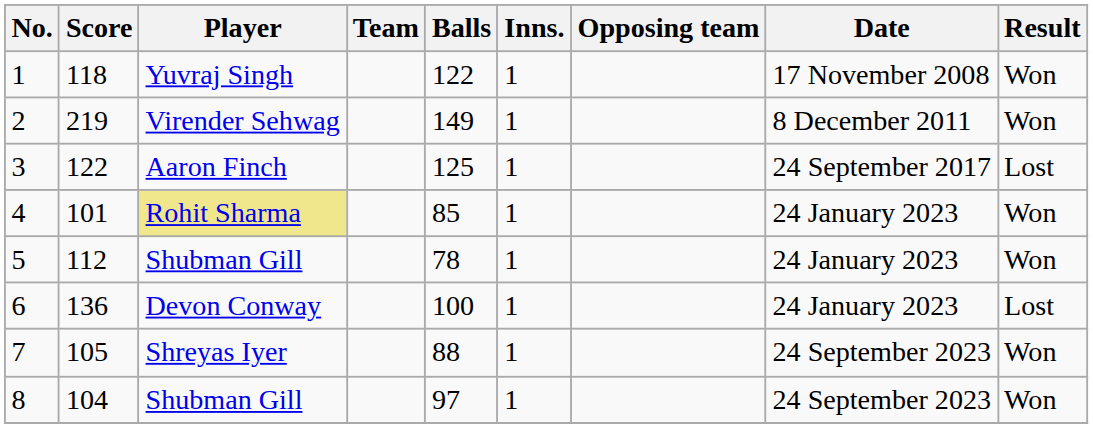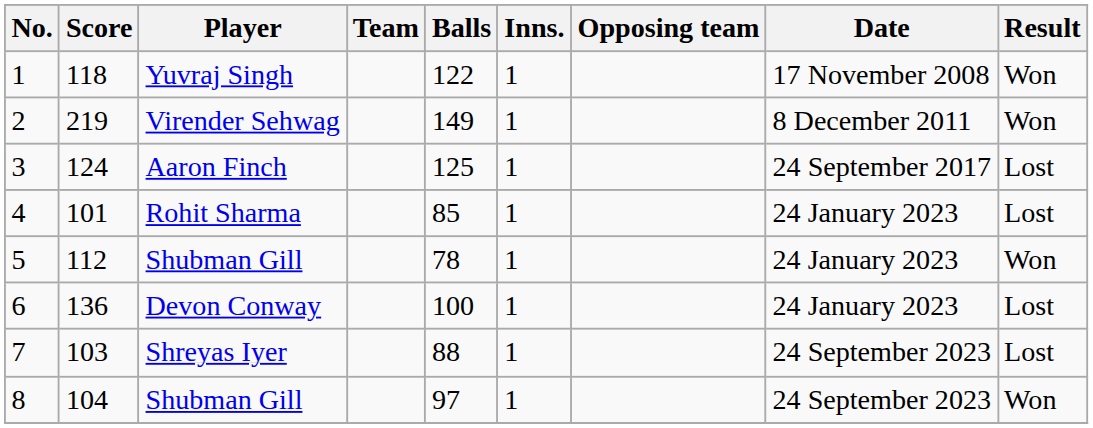 <table class="wikitable sortable" style="font-size:95%">
 <tr>
 <th>No.</th>
 <th>Score</th>
 <th>Player</th>
 <th>Team</th>
 <th>Balls</th>
 <th>Inns.</th>
 <th>Opposing team</th>
 <th>Date</th>
 <th>Result</th>
 </tr>
 <tr>
 <td>1</td>
 <td>118</td>
 <td><a href='#'>Yuvraj Singh</a></td>
 <td></td>
 <td>122</td>
 <td>1</td>
 <td></td>
 <td>17 November 2008</td>
 <td>Won</td>
 </tr>
 <tr>
 <td>2</td>
 <td>219</td>
 <td><a href='#'>Virender Sehwag</a></td>
 <td></td>
 <td>149</td>
 <td>1</td>
 <td></td>
 <td>8 December 2011</td>
 <td>Won</td>
 </tr>
 <tr>
 <td>3</td>
-<td>122</td>
+<td>124</td>
 <td><a href='#'>Aaron Finch</a></td>
 <td></td>
 <td>125</td>
 <td>1</td>
 <td></td>
 <td>24 September 2017</td>
 <td>Lost</td>
 </tr>
 <tr>
 <td>4</td>
 <td>101</td>
-<td style="background: khaki;"><a href='#'>Rohit Sharma</a></td>
+<td><a href='#'>Rohit Sharma</a></td>
 <td></td>
 <td>85</td>
 <td>1</td>
 <td></td>
 <td>24 January 2023</td>
-<td>Won</td>
+<td>Lost</td>
 </tr>
 <tr>
 <td>5</td>
 <td>112</td>
 <td><a href='#'>Shubman Gill</a></td>
 <td></td>
 <td>78</td>
 <td>1</td>
 <td></td>
 <td>24 January 2023</td>
 <td>Won</td>
 </tr>
 <tr>
 <td>6</td>
 <td>136</td>
 <td><a href='#'>Devon Conway</a></td>
 <td></td>
 <td>100</td>
 <td>1</td>
 <td></td>
 <td>24 January 2023</td>
 <td>Lost</td>
 </tr>
 <tr>
 <td>7</td>
-<td>105</td>
+<td>103</td>
 <td><a href='#'>Shreyas Iyer</a></td>
 <td></td>
 <td>88</td>
 <td>1</td>
 <td></td>
 <td>24 September 2023</td>
-<td>Won</td>
+<td>Lost</td>
 </tr>
 <tr>
 <td>8</td>
 <td>104</td>
 <td><a href='#'>Shubman Gill</a></td>
 <td></td>
 <td>97</td>
 <td>1</td>
 <td></td>
 <td>24 September 2023</td>
 <td>Won</td>
 </tr>
 <tr>
 </tr>
 </table>
